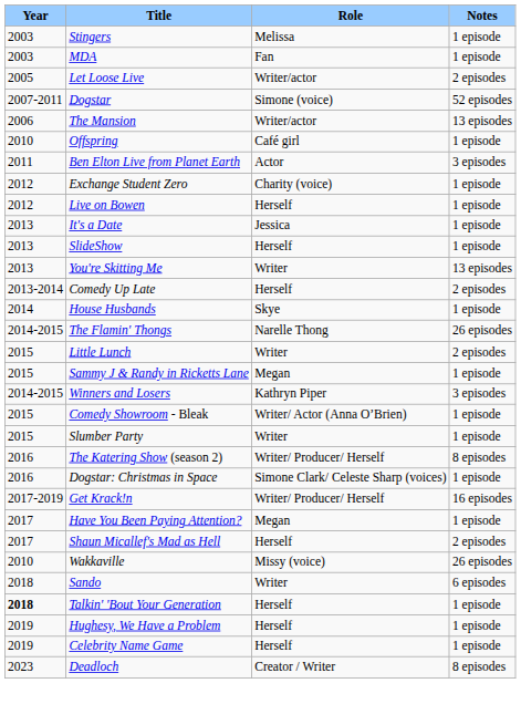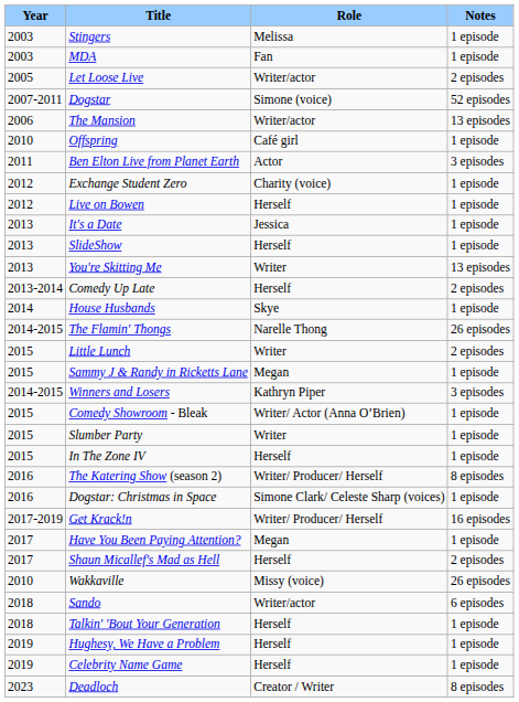 <table class="wikitable" style="font-size:90%;">
 <tr>
 <th style="background: #9cf;">Year</th>
 <th style="background: #9cf;">Title</th>
 <th style="background: #9cf;">Role</th>
 <th style="background: #9cf;">Notes</th>
 </tr>
 <tr>
 <td>2003</td>
 <td><em><a href='#'>Stingers</a></em></td>
 <td>Melissa</td>
 <td>1 episode</td>
 </tr>
 <tr>
 <td>2003</td>
 <td><em><a href='#'>MDA</a></em></td>
 <td>Fan</td>
 <td>1 episode</td>
 </tr>
 <tr>
 <td>2005</td>
 <td><em><a href='#'>Let Loose Live</a></em></td>
 <td>Writer/actor</td>
 <td>2 episodes</td>
 </tr>
 <tr>
 <td>2007-2011</td>
 <td><em><a href='#'> Dogstar</a></em></td>
 <td>Simone (voice)</td>
 <td>52 episodes</td>
 </tr>
 <tr>
 <td>2006</td>
 <td><em><a href='#'> The Mansion</a></em></td>
 <td>Writer/actor</td>
 <td>13 episodes</td>
 </tr>
 <tr>
 <td>2010</td>
 <td><em><a href='#'> Offspring</a></em></td>
 <td>Café girl</td>
 <td>1 episode</td>
 </tr>
 <tr>
 <td>2011</td>
 <td><em><a href='#'>Ben Elton Live from Planet Earth</a></em></td>
 <td>Actor</td>
 <td>3 episodes</td>
 </tr>
 <tr>
 <td>2012</td>
 <td><em>Exchange Student Zero</em></td>
 <td>Charity (voice)</td>
 <td>1 episode</td>
 </tr>
 <tr>
 <td>2012</td>
 <td><em><a href='#'>Live on Bowen</a></em></td>
 <td>Herself</td>
 <td>1 episode</td>
 </tr>
 <tr>
 <td>2013</td>
 <td><em><a href='#'>It's a Date</a></em></td>
 <td>Jessica</td>
 <td>1 episode</td>
 </tr>
 <tr>
 <td>2013</td>
 <td><em><a href='#'> SlideShow</a></em></td>
 <td>Herself</td>
 <td>1 episode</td>
 </tr>
 <tr>
 <td>2013</td>
 <td><em><a href='#'>You're Skitting Me</a></em></td>
 <td>Writer</td>
 <td>13 episodes</td>
 </tr>
 <tr>
 <td>2013-2014</td>
 <td><em>Comedy Up Late</em></td>
 <td>Herself</td>
 <td>2 episodes</td>
 </tr>
 <tr>
 <td>2014</td>
 <td><em><a href='#'>House Husbands</a></em></td>
 <td>Skye</td>
 <td>1 episode</td>
 </tr>
 <tr>
 <td>2014-2015</td>
 <td><em><a href='#'>The Flamin' Thongs</a></em></td>
 <td>Narelle Thong</td>
 <td>26 episodes</td>
 </tr>
 <tr>
 <td>2015</td>
 <td><em><a href='#'> Little Lunch</a></em></td>
 <td>Writer</td>
 <td>2 episodes</td>
 </tr>
 <tr>
 <td>2015</td>
 <td><em><a href='#'>Sammy J & Randy in Ricketts Lane</a></em></td>
 <td>Megan</td>
 <td>1 episode</td>
 </tr>
 <tr>
 <td>2014-2015</td>
 <td><em><a href='#'>Winners and Losers</a></em></td>
 <td>Kathryn Piper</td>
 <td>3 episodes</td>
 </tr>
 <tr>
 <td>2015</td>
 <td><em><a href='#'>Comedy Showroom</a></em> - Bleak</td>
 <td>Writer/ Actor (Anna O’Brien)</td>
 <td>1 episode</td>
 </tr>
 <tr>
 <td>2015</td>
 <td><em>Slumber Party</em></td>
 <td>Writer</td>
 <td>1 episode</td>
 </tr>
 <tr>
+<td>2015</td>
+<td><em>In The Zone IV</em></td>
+<td>Herself</td>
+<td>1 episode</td>
+</tr>
+<tr>
 <td>2016</td>
 <td><em><a href='#'>The Katering Show</a></em> (season 2)</td>
 <td>Writer/ Producer/ Herself</td>
 <td>8 episodes</td>
 </tr>
 <tr>
 <td>2016</td>
 <td><em>Dogstar: Christmas in Space</em></td>
 <td>Simone Clark/ Celeste Sharp (voices)</td>
 <td>1 episode</td>
 </tr>
 <tr>
 <td>2017-2019</td>
 <td><em><a href='#'>Get Krack!n</a></em></td>
 <td>Writer/ Producer/ Herself</td>
 <td>16 episodes</td>
 </tr>
 <tr>
 <td>2017</td>
 <td><em><a href='#'>Have You Been Paying Attention?</a></em></td>
 <td>Megan</td>
 <td>1 episode</td>
 </tr>
 <tr>
 <td>2017</td>
 <td><em><a href='#'>Shaun Micallef's Mad as Hell</a></em></td>
 <td>Herself</td>
 <td>2 episodes</td>
 </tr>
 <tr>
 <td>2010</td>
 <td><em>Wakkaville</em></td>
 <td>Missy (voice)</td>
 <td>26 episodes</td>
 </tr>
 <tr>
 <td>2018</td>
 <td><em><a href='#'>Sando</a></em></td>
-<td>Writer</td>
+<td>Writer/actor</td>
 <td>6 episodes</td>
 </tr>
 <tr>
-<td><strong>2018</strong></td>
+<td>2018</td>
 <td><em><a href='#'>Talkin' 'Bout Your Generation</a></em></td>
 <td>Herself</td>
 <td>1 episode</td>
 </tr>
 <tr>
 <td>2019</td>
 <td><em><a href='#'>Hughesy, We Have a Problem</a></em></td>
 <td>Herself</td>
 <td>1 episode</td>
 </tr>
 <tr>
 <td>2019</td>
 <td><em><a href='#'>Celebrity Name Game</a></em></td>
 <td>Herself</td>
 <td>1 episode</td>
 </tr>
 <tr>
 <td>2023</td>
 <td><em><a href='#'>Deadloch</a></em></td>
 <td>Creator / Writer</td>
 <td>8 episodes</td>
 </tr>
 </table>
